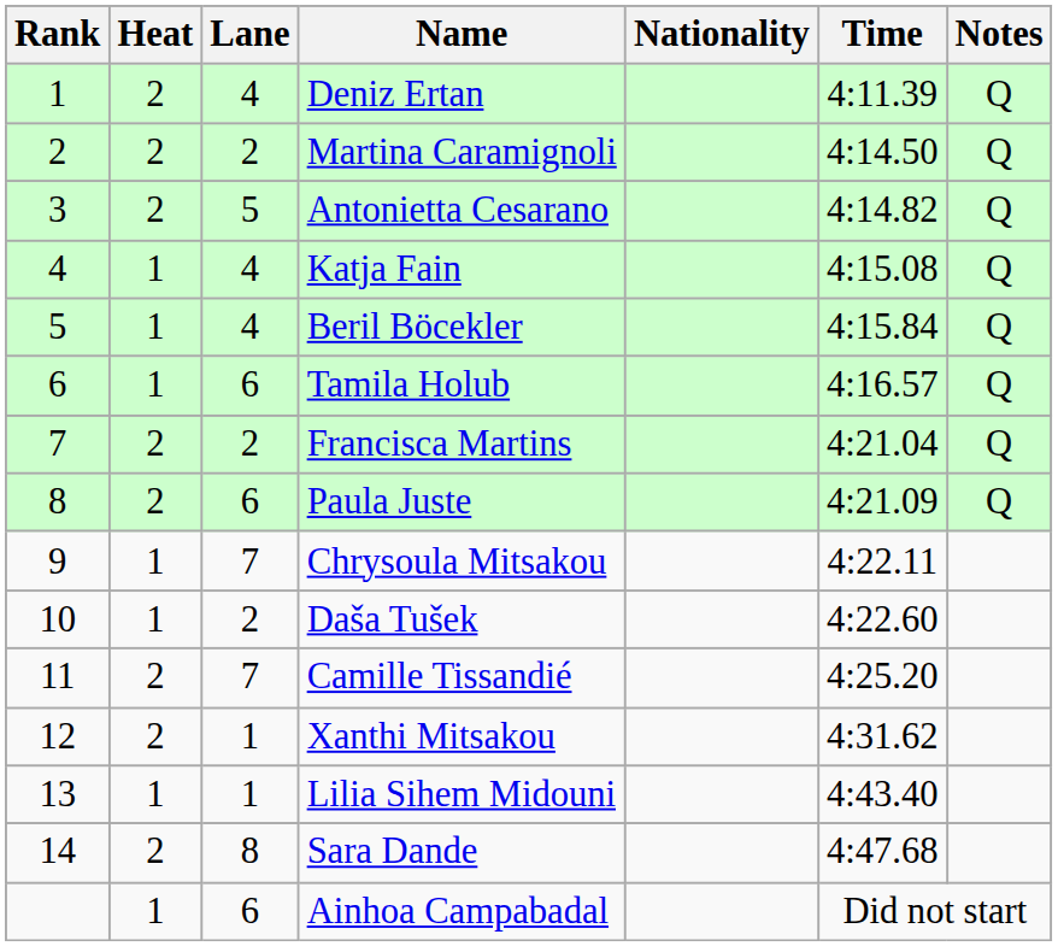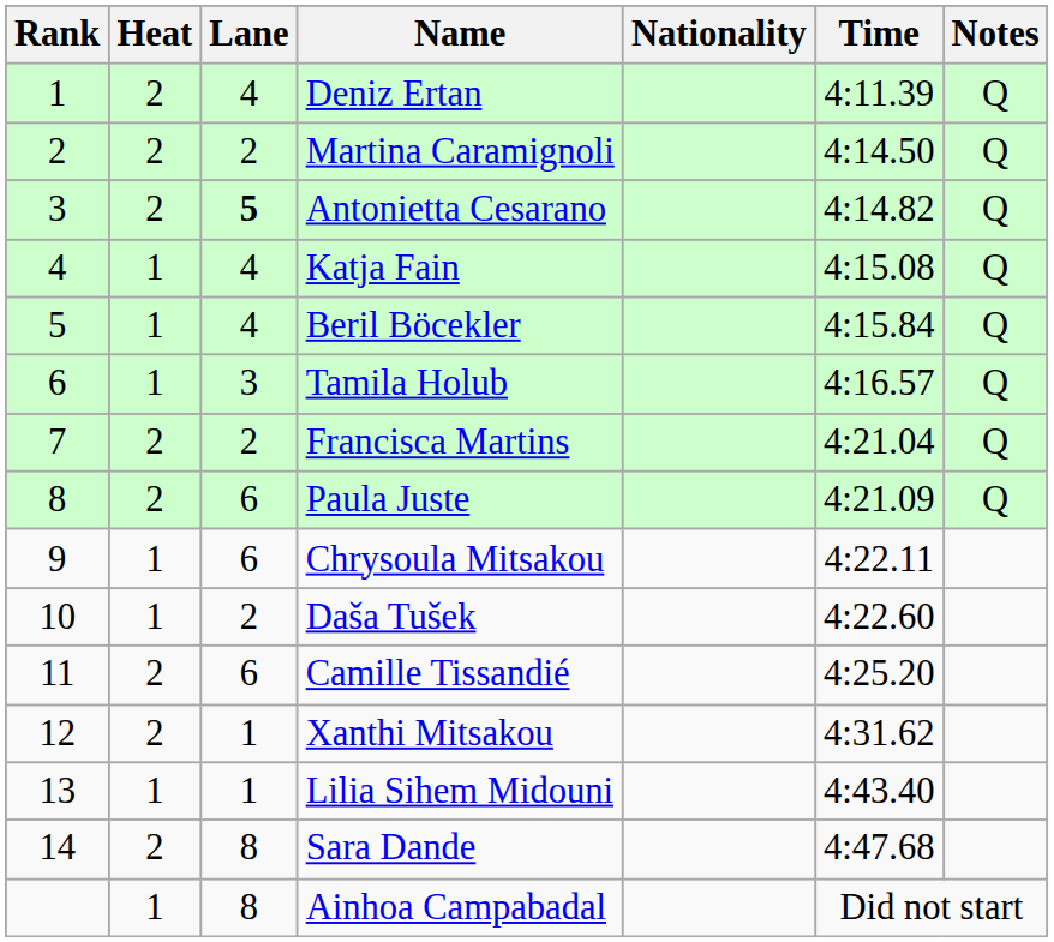 <table class="wikitable sortable" style="text-align:center">
 <tr>
 <th>Rank</th>
 <th>Heat</th>
 <th>Lane</th>
 <th>Name</th>
 <th>Nationality</th>
 <th>Time</th>
 <th>Notes</th>
 </tr>
 <tr bgcolor=ccffcc>
 <td>1</td>
 <td>2</td>
 <td>4</td>
 <td align=left><a href='#'>Deniz Ertan</a></td>
 <td align=left></td>
 <td>4:11.39</td>
 <td>Q</td>
 </tr>
 <tr bgcolor=ccffcc>
 <td>2</td>
 <td>2</td>
 <td>2</td>
 <td align=left><a href='#'>Martina Caramignoli</a></td>
 <td align=left></td>
 <td>4:14.50</td>
 <td>Q</td>
 </tr>
 <tr bgcolor=ccffcc>
 <td>3</td>
 <td>2</td>
-<td>5</td>
+<td><strong>5</strong></td>
 <td align=left><a href='#'>Antonietta Cesarano</a></td>
 <td align=left></td>
 <td>4:14.82</td>
 <td>Q</td>
 </tr>
 <tr bgcolor=ccffcc>
 <td>4</td>
 <td>1</td>
 <td>4</td>
 <td align=left><a href='#'>Katja Fain</a></td>
 <td align=left></td>
 <td>4:15.08</td>
 <td>Q</td>
 </tr>
 <tr bgcolor=ccffcc>
 <td>5</td>
 <td>1</td>
 <td>4</td>
 <td align=left><a href='#'>Beril Böcekler</a></td>
 <td align=left></td>
 <td>4:15.84</td>
 <td>Q</td>
 </tr>
 <tr bgcolor=ccffcc>
 <td>6</td>
 <td>1</td>
-<td>6</td>
+<td>3</td>
 <td align=left><a href='#'>Tamila Holub</a></td>
 <td align=left></td>
 <td>4:16.57</td>
 <td>Q</td>
 </tr>
 <tr bgcolor=ccffcc>
 <td>7</td>
 <td>2</td>
 <td>2</td>
 <td align=left><a href='#'>Francisca Martins</a></td>
 <td align=left></td>
 <td>4:21.04</td>
 <td>Q</td>
 </tr>
 <tr bgcolor=ccffcc>
 <td>8</td>
 <td>2</td>
 <td>6</td>
 <td align=left><a href='#'>Paula Juste</a></td>
 <td align=left></td>
 <td>4:21.09</td>
 <td>Q</td>
 </tr>
 <tr>
 <td>9</td>
 <td>1</td>
-<td>7</td>
+<td>6</td>
 <td align=left><a href='#'>Chrysoula Mitsakou</a></td>
 <td align=left></td>
 <td>4:22.11</td>
 <td></td>
 </tr>
 <tr>
 <td>10</td>
 <td>1</td>
 <td>2</td>
 <td align=left><a href='#'>Daša Tušek</a></td>
 <td align=left></td>
 <td>4:22.60</td>
 <td></td>
 </tr>
 <tr>
 <td>11</td>
 <td>2</td>
-<td>7</td>
+<td>6</td>
 <td align=left><a href='#'>Camille Tissandié</a></td>
 <td align=left></td>
 <td>4:25.20</td>
 <td></td>
 </tr>
 <tr>
 <td>12</td>
 <td>2</td>
 <td>1</td>
 <td align=left><a href='#'>Xanthi Mitsakou</a></td>
 <td align=left></td>
 <td>4:31.62</td>
 <td></td>
 </tr>
 <tr>
 <td>13</td>
 <td>1</td>
 <td>1</td>
 <td align=left><a href='#'>Lilia Sihem Midouni</a></td>
 <td align=left></td>
 <td>4:43.40</td>
 <td></td>
 </tr>
 <tr>
 <td>14</td>
 <td>2</td>
 <td>8</td>
 <td align=left><a href='#'>Sara Dande</a></td>
 <td align=left></td>
 <td>4:47.68</td>
 <td></td>
 </tr>
 <tr>
 <td></td>
 <td>1</td>
-<td>6</td>
+<td>8</td>
 <td align=left><a href='#'>Ainhoa Campabadal</a></td>
 <td align=left></td>
 <td colspan=2>Did not start</td>
 </tr>
 </table>
